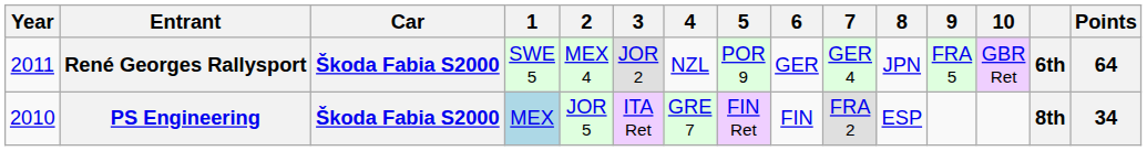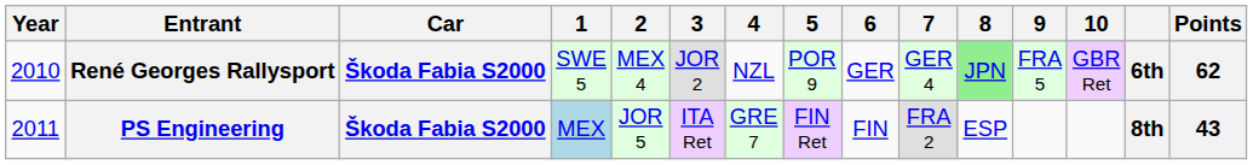 <table class="wikitable" border="1" style="text-align:center; font-size:90%;">
 <tr>
 <th>Year</th>
 <th>Entrant</th>
 <th>Car</th>
 <th>1</th>
 <th>2</th>
 <th>3</th>
 <th>4</th>
 <th>5</th>
 <th>6</th>
 <th>7</th>
 <th>8</th>
 <th>9</th>
 <th>10</th>
 <th></th>
 <th>Points</th>
 </tr>
 <tr>
-<td><a href='#'>2011</a></td>
+<td><a href='#'>2010</a></td>
 <th>René Georges Rallysport</th>
 <th><a href='#'>Škoda Fabia S2000</a></th>
 <td style="background:#DFFFDF;"><a href='#'>SWE</a><br><small>5</small></td>
 <td style="background:#DFFFDF;"><a href='#'>MEX</a><br><small>4</small></td>
 <td style="background:#DFDFDF;"><a href='#'>JOR</a><br><small>2</small></td>
 <td><a href='#'>NZL</a></td>
 <td style="background:#DFFFDF;"><a href='#'>POR</a><br><small>9</small></td>
 <td><a href='#'>GER</a></td>
 <td style="background:#DFFFDF;"><a href='#'>GER</a><br><small>4</small></td>
-<td><a href='#'>JPN</a></td>
+<td style="background: lightgreen;"><a href='#'>JPN</a></td>
 <td style="background:#DFFFDF;"><a href='#'>FRA</a><br><small>5</small></td>
 <td style="background:#EFCFFF;"><a href='#'>GBR</a><br><small>Ret</small></td>
 <th>6th</th>
-<th>64</th>
+<th>62</th>
 </tr>
 <tr>
-<td><a href='#'>2010</a></td>
+<td><a href='#'>2011</a></td>
 <th><a href='#'>PS Engineering</a></th>
 <th><a href='#'>Škoda Fabia S2000</a></th>
 <td style="background: lightblue;"><a href='#'>MEX</a></td>
 <td style="background:#DFFFDF;"><a href='#'>JOR</a><br><small>5</small></td>
 <td style="background:#EFCFFF;"><a href='#'>ITA</a><br><small>Ret</small></td>
 <td style="background:#DFFFDF;"><a href='#'>GRE</a><br><small>7</small></td>
 <td style="background:#EFCFFF;"><a href='#'>FIN</a><br><small>Ret</small></td>
 <td><a href='#'>FIN</a></td>
 <td style="background:#DFDFDF;"><a href='#'>FRA</a><br><small>2</small></td>
 <td><a href='#'>ESP</a></td>
 <td></td>
 <td></td>
 <th>8th</th>
-<th>34</th>
+<th>43</th>
 </tr>
 </table>
